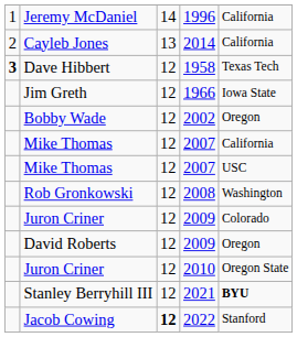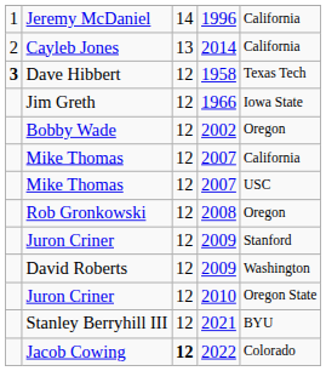 <table class="wikitable">
 <tr>
 </tr>
 <tr>
 <td>1</td>
 <td><a href='#'>Jeremy McDaniel</a></td>
 <td>14</td>
 <td><a href='#'>1996</a></td>
 <td style="font-size:80%;">California</td>
 </tr>
 <tr>
 <td>2</td>
 <td><a href='#'>Cayleb Jones</a></td>
 <td>13</td>
 <td><a href='#'>2014</a></td>
 <td style="font-size:80%;">California</td>
 </tr>
 <tr>
 <td><strong>3</strong></td>
 <td>Dave Hibbert</td>
 <td>12</td>
 <td><a href='#'>1958</a></td>
 <td style="font-size:80%;">Texas Tech</td>
 </tr>
 <tr>
 <td></td>
 <td>Jim Greth</td>
 <td>12</td>
 <td><a href='#'>1966</a></td>
 <td style="font-size:80%;">Iowa State</td>
 </tr>
 <tr>
 <td></td>
 <td><a href='#'>Bobby Wade</a></td>
 <td>12</td>
 <td><a href='#'>2002</a></td>
 <td style="font-size:80%;">Oregon</td>
 </tr>
 <tr>
 <td></td>
 <td><a href='#'>Mike Thomas</a></td>
 <td>12</td>
 <td><a href='#'>2007</a></td>
 <td style="font-size:80%;">California</td>
 </tr>
 <tr>
 <td></td>
 <td><a href='#'>Mike Thomas</a></td>
 <td>12</td>
 <td><a href='#'>2007</a></td>
 <td style="font-size:80%;">USC</td>
 </tr>
 <tr>
 <td></td>
 <td><a href='#'>Rob Gronkowski</a></td>
 <td>12</td>
 <td><a href='#'>2008</a></td>
-<td style="font-size:80%;">Washington</td>
+<td style="font-size:80%;">Oregon</td>
 </tr>
 <tr>
 <td></td>
 <td><a href='#'>Juron Criner</a></td>
 <td>12</td>
 <td><a href='#'>2009</a></td>
-<td style="font-size:80%;">Colorado</td>
+<td style="font-size:80%;">Stanford</td>
 </tr>
 <tr>
 <td></td>
 <td>David Roberts</td>
 <td>12</td>
 <td><a href='#'>2009</a></td>
-<td style="font-size:80%;">Oregon</td>
+<td style="font-size:80%;">Washington</td>
 </tr>
 <tr>
 <td></td>
 <td><a href='#'>Juron Criner</a></td>
 <td>12</td>
 <td><a href='#'>2010</a></td>
 <td style="font-size:80%;">Oregon State</td>
 </tr>
 <tr>
 <td></td>
 <td>Stanley Berryhill III</td>
 <td>12</td>
 <td><a href='#'>2021</a></td>
-<td style="font-size:80%;"><strong>BYU</strong></td>
+<td style="font-size:80%;">BYU</td>
 </tr>
 <tr>
 <td></td>
 <td><a href='#'>Jacob Cowing</a></td>
 <td><strong>12</strong></td>
 <td><a href='#'>2022</a></td>
-<td style="font-size:80%;">Stanford</td>
+<td style="font-size:80%;">Colorado</td>
 </tr>
 </table>
